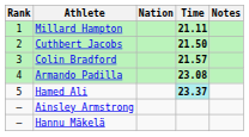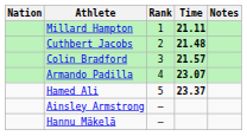 <table class="wikitable sortable" style="text-align:center">
 <tr>
+<th>Nation</th>
+<th>Athlete</th>
 <th>Rank</th>
-<th>Athlete</th>
-<th>Nation</th>
 <th>Time</th>
 <th>Notes</th>
 </tr>
 <tr style="background:#bbf3bb;">
+<td align=left></td>
+<td align=left><a href='#'>Millard Hampton</a></td>
 <td>1</td>
-<td align=left><a href='#'>Millard Hampton</a></td>
-<td align=left></td>
 <td><strong>21.11</strong></td>
 <td></td>
 </tr>
 <tr style="background:#bbf3bb;">
+<td align=left></td>
+<td align=left><a href='#'>Cuthbert Jacobs</a></td>
 <td>2</td>
-<td align=left><a href='#'>Cuthbert Jacobs</a></td>
-<td align=left></td>
-<td><strong>21.50</strong></td>
+<td><strong>21.48</strong></td>
 <td></td>
 </tr>
 <tr style="background:#bbf3bb;">
+<td align=left></td>
+<td align=left><a href='#'>Colin Bradford</a></td>
 <td>3</td>
-<td align=left><a href='#'>Colin Bradford</a></td>
-<td align=left></td>
 <td><strong>21.57</strong></td>
 <td></td>
 </tr>
 <tr style="background:#bbf3bb;">
+<td align=left></td>
+<td align=left><a href='#'>Armando Padilla</a></td>
 <td>4</td>
-<td align=left><a href='#'>Armando Padilla</a></td>
-<td align=left></td>
-<td><strong>23.08</strong></td>
+<td><strong>23.07</strong></td>
 <td></td>
 </tr>
 <tr>
+<td align=left></td>
+<td align=left><a href='#'>Hamed Ali</a></td>
 <td>5</td>
-<td align=left><a href='#'>Hamed Ali</a></td>
-<td align=left></td>
-<td style="background: paleturquoise;"><strong>23.37</strong></td>
+<td><strong>23.37</strong></td>
 <td></td>
 </tr>
 <tr>
+<td align=left></td>
+<td align=left><a href='#'>Ainsley Armstrong</a></td>
 <td data-sort-value=6>—</td>
-<td align=left><a href='#'>Ainsley Armstrong</a></td>
-<td align=left></td>
 <td data-sort-value=60.00></td>
 <td></td>
 </tr>
 <tr>
+<td align=left></td>
+<td align=left><a href='#'>Hannu Mäkelä</a></td>
 <td data-sort-value=7>—</td>
-<td align=left><a href='#'>Hannu Mäkelä</a></td>
-<td align=left></td>
 <td data-sort-value=99.99></td>
 <td></td>
 </tr>
 </table>
